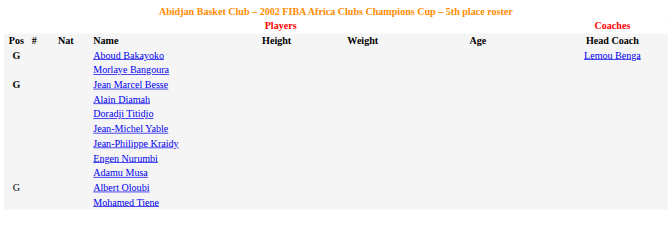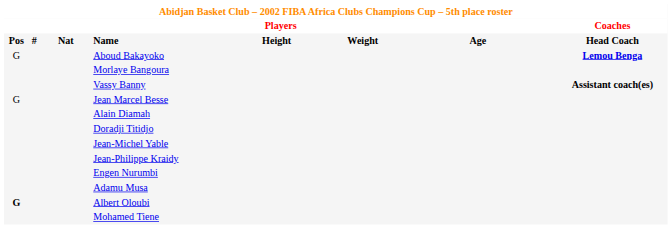 <table border=0 cellpadding=2 cellspacing=0  |- bgcolor=#f5f5f5 style="text-align:center; font-size:90%;" width=75%>
 <tr>
 <td colspan="8" style="background: white; color: #ff8c00"><strong>Abidjan Basket Club – 2002 FIBA Africa Clubs Champions Cup – 5th place roster</strong></td>
 </tr>
 <tr>
 <td colspan="7" style="background: white; color: red"><strong>Players</strong></td>
 <td style="background: white; color: red"><strong>Coaches</strong></td>
 </tr>
 <tr style="background=#f5f5f5; color: black">
 <th width=5px>Pos</th>
 <th width=5px>#</th>
 <th width=50px>Nat</th>
 <th width=135px align=left>Name</th>
 <th width=100px>Height</th>
 <th width=70px>Weight</th>
 <th width=160px>Age</th>
 <th width=110px>Head Coach</th>
 </tr>
 <tr>
-<td><strong>G</strong></td>
+<td>G</td>
 <td></td>
 <td></td>
 <td align=left><a href='#'>Aboud Bakayoko</a></td>
 <td><span></span></td>
 <td></td>
 <td><span></span></td>
-<td> <a href='#'>Lemou Benga</a></td>
+<td><strong> <a href='#'>Lemou Benga</a></strong></td>
 </tr>
 <tr>
 <td></td>
 <td></td>
 <td></td>
 <td align=left><a href='#'>Morlaye Bangoura</a></td>
 <td></td>
 <td></td>
 <td><span></span></td>
 </tr>
 <tr>
-<td><strong>G</strong></td>
+<td></td>
+<td></td>
+<td></td>
+<td align=left><a href='#'>Vassy Banny</a></td>
+<td><span></span></td>
+<td><span></span></td>
+<td><span></span></td>
+<td><strong>Assistant coach(es)</strong></td>
+</tr>
+<tr>
+<td>G</td>
 <td></td>
 <td></td>
 <td align=left><a href='#'>Jean Marcel Besse</a></td>
 <td><span></span></td>
 <td></td>
 <td><span></span></td>
 </tr>
 <tr>
 <td></td>
 <td></td>
 <td></td>
 <td align=left><a href='#'>Alain Diamah</a></td>
 <td><span></span></td>
 <td><span></span></td>
 <td><span></span></td>
 </tr>
 <tr>
 <td></td>
 <td></td>
 <td></td>
 <td align=left><a href='#'>Doradji Titidjo</a></td>
 <td></td>
 <td></td>
 <td></td>
 </tr>
 <tr>
 <td></td>
 <td></td>
 <td></td>
 <td align=left><a href='#'>Jean-Michel Yable</a></td>
 <td></td>
 <td></td>
 <td><span></span></td>
 </tr>
 <tr>
 <td></td>
 <td></td>
 <td></td>
 <td align=left><a href='#'>Jean-Philippe Kraidy</a></td>
 <td></td>
 <td></td>
 <td><span></span></td>
 </tr>
 <tr>
 <td></td>
 <td></td>
 <td></td>
 <td align=left><a href='#'>Engen Nurumbi</a></td>
 <td><span></span></td>
 <td></td>
 <td><span></span></td>
 </tr>
 <tr>
 <td></td>
 <td></td>
 <td></td>
 <td align=left><a href='#'>Adamu Musa</a></td>
 <td></td>
 <td></td>
 <td></td>
 </tr>
 <tr>
-<td>G</td>
+<td><strong>G</strong></td>
 <td></td>
 <td></td>
 <td align=left><a href='#'>Albert Oloubi</a></td>
 <td></td>
 <td></td>
 <td></td>
 </tr>
 <tr>
 <td></td>
 <td></td>
 <td></td>
 <td align=left><a href='#'>Mohamed Tiene</a></td>
 <td></td>
 <td></td>
 <td></td>
 </tr>
 </table>
